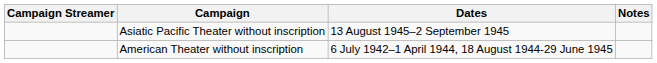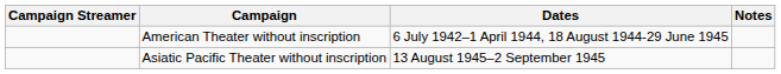 <table class="wikitable">
 <tr style="background:#efefef;">
 <th>Campaign Streamer</th>
 <th>Campaign</th>
 <th>Dates</th>
 <th>Notes</th>
 </tr>
 <tr>
 <td></td>
+<td>American Theater without inscription</td>
+<td>6 July 1942–1 April 1944, 18 August 1944-29 June 1945</td>
+<td></td>
+</tr>
+<tr>
+<td></td>
 <td>Asiatic Pacific Theater without inscription</td>
 <td>13 August 1945–2 September 1945</td>
 <td></td>
 </tr>
-<tr>
-<td></td>
-<td>American Theater without inscription</td>
-<td>6 July 1942–1 April 1944, 18 August 1944-29 June 1945</td>
-<td></td>
-</tr>
 </table>
